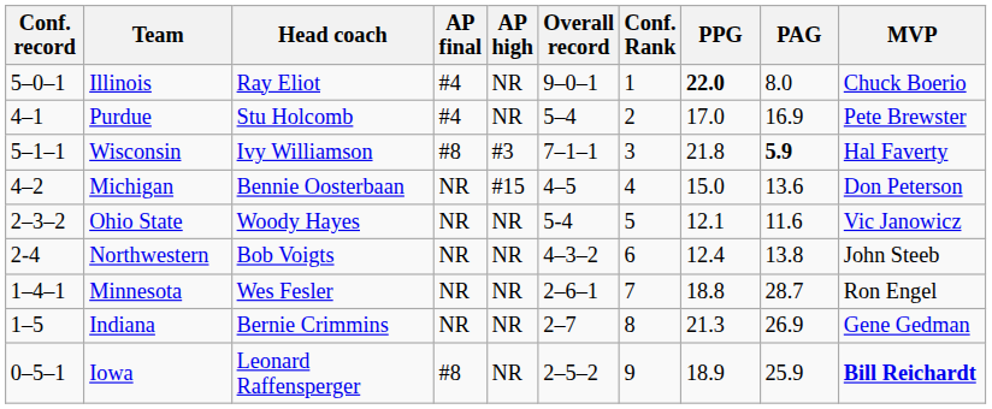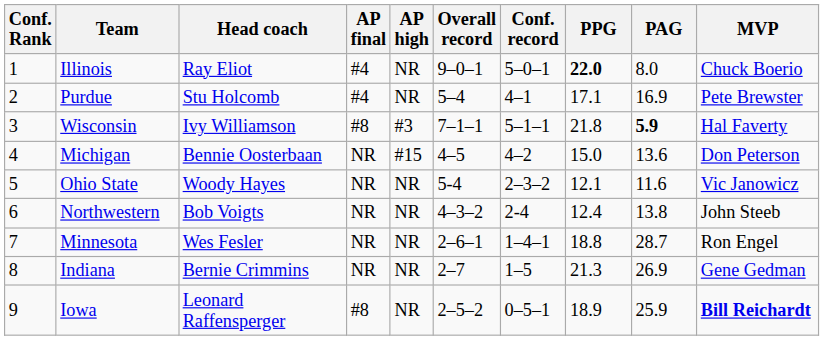 <table class="sortable wikitable">
 <tr>
-<th width="50">Conf. record</th>
+<th width="25">Conf. Rank</th>
 <th width="100">Team</th>
 <th width="140">Head coach</th>
 <th width="25">AP final</th>
 <th width="25">AP high</th>
 <th width="50">Overall record</th>
-<th width="25">Conf. Rank</th>
+<th width="50">Conf. record</th>
 <th width="50">PPG</th>
 <th width="50">PAG</th>
 <th width="100">MVP</th>
 </tr>
 <tr align="left" bgcolor="">
-<td>5–0–1</td>
+<td>1</td>
 <td><a href='#'>Illinois</a></td>
 <td><a href='#'>Ray Eliot</a></td>
 <td>#4</td>
 <td>NR</td>
 <td>9–0–1</td>
-<td>1</td>
+<td>5–0–1</td>
 <td><strong>22.0</strong></td>
 <td>8.0</td>
 <td><a href='#'>Chuck Boerio</a></td>
 </tr>
 <tr align="left" bgcolor="">
-<td>4–1</td>
+<td>2</td>
 <td><a href='#'>Purdue</a></td>
 <td><a href='#'>Stu Holcomb</a></td>
 <td>#4</td>
 <td>NR</td>
 <td>5–4</td>
-<td>2</td>
-<td>17.0</td>
+<td>4–1</td>
+<td>17.1</td>
 <td>16.9</td>
 <td><a href='#'>Pete Brewster</a></td>
 </tr>
 <tr align="left" bgcolor="">
-<td>5–1–1</td>
+<td>3</td>
 <td><a href='#'>Wisconsin</a></td>
 <td><a href='#'>Ivy Williamson</a></td>
 <td>#8</td>
 <td>#3</td>
 <td>7–1–1</td>
-<td>3</td>
+<td>5–1–1</td>
 <td>21.8</td>
 <td><strong>5.9</strong></td>
 <td><a href='#'>Hal Faverty</a></td>
 </tr>
 <tr align="left" bgcolor="">
-<td>4–2</td>
+<td>4</td>
 <td><a href='#'>Michigan</a></td>
 <td><a href='#'>Bennie Oosterbaan</a></td>
 <td>NR</td>
 <td>#15</td>
 <td>4–5</td>
-<td>4</td>
+<td>4–2</td>
 <td>15.0</td>
 <td>13.6</td>
 <td><a href='#'>Don Peterson</a></td>
 </tr>
 <tr align="left" bgcolor="">
-<td>2–3–2</td>
+<td>5</td>
 <td><a href='#'>Ohio State</a></td>
 <td><a href='#'>Woody Hayes</a></td>
 <td>NR</td>
 <td>NR</td>
 <td>5-4</td>
-<td>5</td>
+<td>2–3–2</td>
 <td>12.1</td>
 <td>11.6</td>
 <td><a href='#'>Vic Janowicz</a></td>
 </tr>
 <tr align="left" bgcolor="">
-<td>2-4</td>
+<td>6</td>
 <td><a href='#'>Northwestern</a></td>
 <td><a href='#'>Bob Voigts</a></td>
 <td>NR</td>
 <td>NR</td>
 <td>4–3–2</td>
-<td>6</td>
+<td>2-4</td>
 <td>12.4</td>
 <td>13.8</td>
 <td>John Steeb</td>
 </tr>
 <tr align="left" bgcolor="">
-<td>1–4–1</td>
+<td>7</td>
 <td><a href='#'>Minnesota</a></td>
 <td><a href='#'>Wes Fesler</a></td>
 <td>NR</td>
 <td>NR</td>
 <td>2–6–1</td>
-<td>7</td>
+<td>1–4–1</td>
 <td>18.8</td>
 <td>28.7</td>
 <td>Ron Engel</td>
 </tr>
 <tr align="left" bgcolor="">
-<td>1–5</td>
+<td>8</td>
 <td><a href='#'>Indiana</a></td>
 <td><a href='#'>Bernie Crimmins</a></td>
 <td>NR</td>
 <td>NR</td>
 <td>2–7</td>
-<td>8</td>
+<td>1–5</td>
 <td>21.3</td>
 <td>26.9</td>
 <td><a href='#'>Gene Gedman</a></td>
 </tr>
 <tr align="left" bgcolor="">
-<td>0–5–1</td>
+<td>9</td>
 <td><a href='#'>Iowa</a></td>
 <td><a href='#'>Leonard Raffensperger</a></td>
 <td>#8</td>
 <td>NR</td>
 <td>2–5–2</td>
-<td>9</td>
+<td>0–5–1</td>
 <td>18.9</td>
 <td>25.9</td>
 <td><strong><a href='#'>Bill Reichardt</a></strong></td>
 </tr>
 </table>
